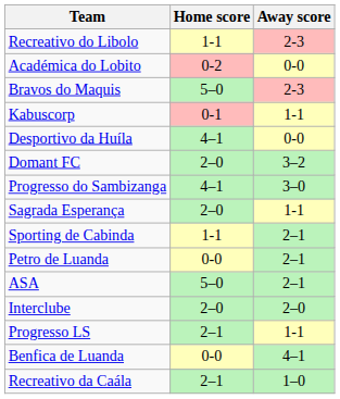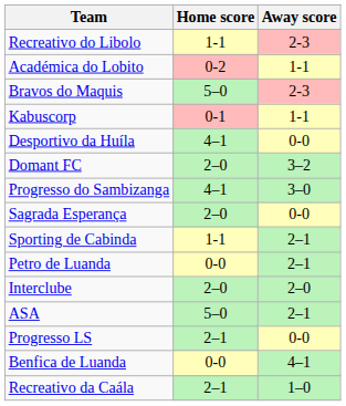 <table class="wikitable" style="text-align: center;">
 <tr>
 <th>Team</th>
 <th>Home score</th>
 <th>Away score</th>
 </tr>
 <tr>
 <td align="left"><a href='#'>Recreativo do Libolo</a></td>
 <td bgcolor=#ffffbb>1-1</td>
 <td bgcolor=#ffbbbb>2-3</td>
 </tr>
 <tr>
 <td align="left"><a href='#'>Académica do Lobito</a></td>
 <td bgcolor=#ffbbbb>0-2</td>
-<td bgcolor=#ffffbb>0-0</td>
+<td bgcolor=#ffffbb>1-1</td>
 </tr>
 <tr>
 <td align="left"><a href='#'>Bravos do Maquis</a></td>
 <td bgcolor=#bbf3bb>5–0</td>
 <td bgcolor=#ffbbbb>2-3</td>
 </tr>
 <tr>
 <td align="left"><a href='#'>Kabuscorp</a></td>
 <td bgcolor=#ffbbbb>0-1</td>
 <td bgcolor=#ffffbb>1-1</td>
 </tr>
 <tr>
 <td align="left"><a href='#'>Desportivo da Huíla</a></td>
 <td bgcolor=#bbf3bb>4–1</td>
 <td bgcolor=#ffffbb>0-0</td>
 </tr>
 <tr>
 <td align="left"><a href='#'>Domant FC</a></td>
 <td bgcolor=#bbf3bb>2–0</td>
 <td bgcolor=#bbf3bb>3–2</td>
 </tr>
 <tr>
 <td align="left"><a href='#'>Progresso do Sambizanga</a></td>
 <td bgcolor=#bbf3bb>4–1</td>
 <td bgcolor=#bbf3bb>3–0</td>
 </tr>
 <tr>
 <td align="left"><a href='#'>Sagrada Esperança</a></td>
 <td bgcolor=#bbf3bb>2–0</td>
-<td bgcolor=#ffffbb>1-1</td>
+<td bgcolor=#ffffbb>0-0</td>
 </tr>
 <tr>
 <td align="left"><a href='#'>Sporting de Cabinda</a></td>
 <td bgcolor=#ffffbb>1-1</td>
 <td bgcolor=#bbf3bb>2–1</td>
 </tr>
 <tr>
 <td align="left"><a href='#'>Petro de Luanda</a></td>
 <td bgcolor=#ffffbb>0-0</td>
 <td bgcolor=#bbf3bb>2–1</td>
 </tr>
 <tr>
+<td align="left"><a href='#'>Interclube</a></td>
+<td bgcolor=#bbf3bb>2–0</td>
+<td bgcolor=#bbf3bb>2–0</td>
+</tr>
+<tr>
 <td align="left"><a href='#'>ASA</a></td>
 <td bgcolor=#bbf3bb>5–0</td>
 <td bgcolor=#bbf3bb>2–1</td>
 </tr>
 <tr>
-<td align="left"><a href='#'>Interclube</a></td>
-<td bgcolor=#bbf3bb>2–0</td>
-<td bgcolor=#bbf3bb>2–0</td>
-</tr>
-<tr>
 <td align="left"><a href='#'>Progresso LS</a></td>
 <td bgcolor=#bbf3bb>2–1</td>
-<td bgcolor=#ffffbb>1-1</td>
+<td bgcolor=#ffffbb>0-0</td>
 </tr>
 <tr>
 <td align="left"><a href='#'>Benfica de Luanda</a></td>
 <td bgcolor=#ffffbb>0-0</td>
 <td bgcolor=#bbf3bb>4–1</td>
 </tr>
 <tr>
 <td align="left"><a href='#'>Recreativo da Caála</a></td>
 <td bgcolor=#bbf3bb>2–1</td>
 <td bgcolor=#bbf3bb>1–0</td>
 </tr>
 </table>
